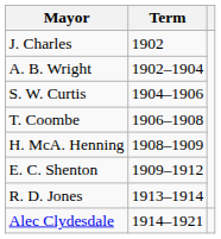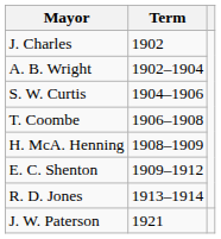 <table class="wikitable">
 <tr>
 <th>Mayor</th>
 <th>Term</th>
 <th></th>
 </tr>
 <tr>
 <td>J. Charles</td>
 <td>1902</td>
 <td rowspan="7"></td>
 </tr>
 <tr>
 <td>A. B. Wright</td>
 <td>1902–1904</td>
 </tr>
 <tr>
 <td>S. W. Curtis</td>
 <td>1904–1906</td>
 </tr>
 <tr>
 <td>T. Coombe</td>
 <td>1906–1908</td>
 </tr>
 <tr>
 <td>H. McA. Henning</td>
 <td>1908–1909</td>
 </tr>
 <tr>
 <td>E. C. Shenton</td>
 <td>1909–1912</td>
 </tr>
 <tr>
 <td>R. D. Jones</td>
 <td>1913–1914</td>
 </tr>
 <tr>
-<td><a href='#'>Alec Clydesdale</a></td>
-<td>1914–1921</td>
+<td>J. W. Paterson</td>
+<td>1921</td>
 <td></td>
 </tr>
 </table>
